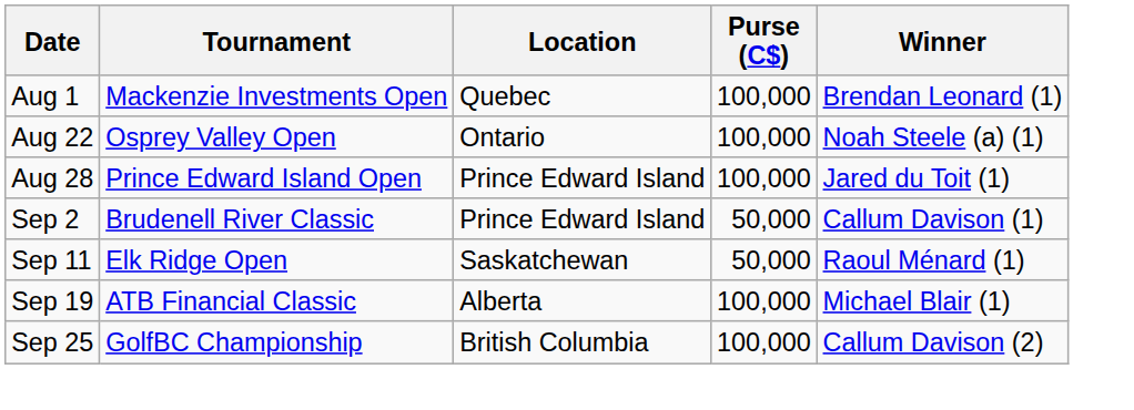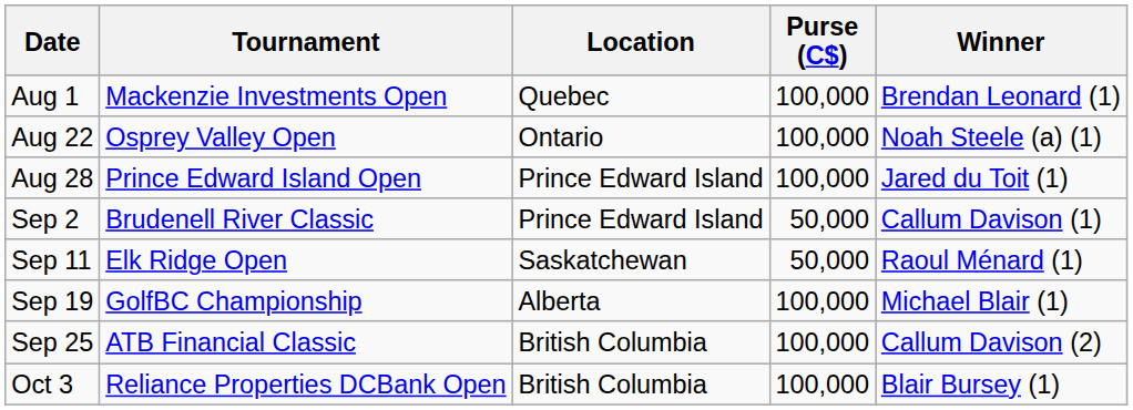 <table class="wikitable" style="font-size:95%">
 <tr>
 <th>Date</th>
 <th>Tournament</th>
 <th>Location</th>
 <th>Purse<br>(<a href='#'>C$</a>)</th>
 <th>Winner</th>
 </tr>
 <tr>
 <td>Aug 1</td>
 <td><a href='#'>Mackenzie Investments Open</a></td>
 <td>Quebec</td>
 <td align=right>100,000</td>
 <td> <a href='#'>Brendan Leonard</a> (1)</td>
 </tr>
 <tr>
 <td>Aug 22</td>
 <td><a href='#'>Osprey Valley Open</a></td>
 <td>Ontario</td>
 <td align=right>100,000</td>
 <td> <a href='#'>Noah Steele</a> (a) (1)</td>
 </tr>
 <tr>
 <td>Aug 28</td>
 <td><a href='#'>Prince Edward Island Open</a></td>
 <td>Prince Edward Island</td>
 <td align=right>100,000</td>
 <td> <a href='#'>Jared du Toit</a> (1)</td>
 </tr>
 <tr>
 <td>Sep 2</td>
 <td><a href='#'>Brudenell River Classic</a></td>
 <td>Prince Edward Island</td>
 <td align=right>50,000</td>
 <td> <a href='#'>Callum Davison</a> (1)</td>
 </tr>
 <tr>
 <td>Sep 11</td>
 <td><a href='#'>Elk Ridge Open</a></td>
 <td>Saskatchewan</td>
 <td align=right>50,000</td>
 <td> <a href='#'>Raoul Ménard</a> (1)</td>
 </tr>
 <tr>
 <td>Sep 19</td>
-<td><a href='#'>ATB Financial Classic</a></td>
+<td><a href='#'>GolfBC Championship</a></td>
 <td>Alberta</td>
 <td align=right>100,000</td>
 <td> <a href='#'>Michael Blair</a> (1)</td>
 </tr>
 <tr>
 <td>Sep 25</td>
-<td><a href='#'>GolfBC Championship</a></td>
+<td><a href='#'>ATB Financial Classic</a></td>
 <td>British Columbia</td>
 <td align=right>100,000</td>
 <td> <a href='#'>Callum Davison</a> (2)</td>
 </tr>
+<tr>
+<td>Oct 3</td>
+<td><a href='#'>Reliance Properties DCBank Open</a></td>
+<td>British Columbia</td>
+<td align=right>100,000</td>
+<td> <a href='#'>Blair Bursey</a> (1)</td>
+</tr>
 </table>
